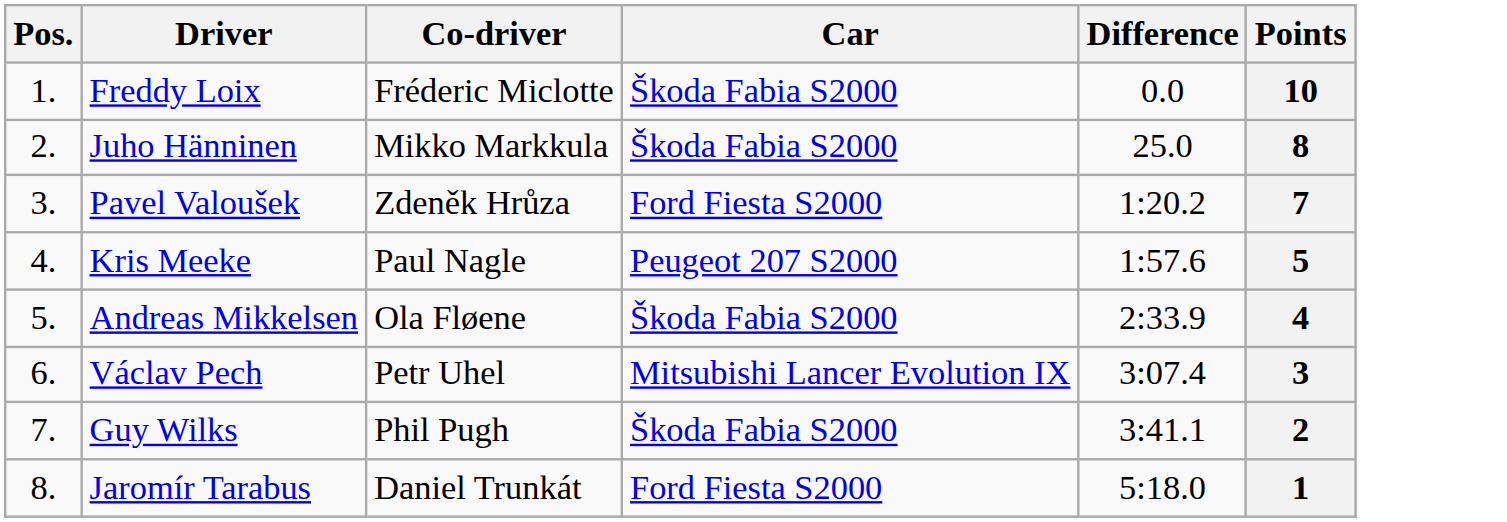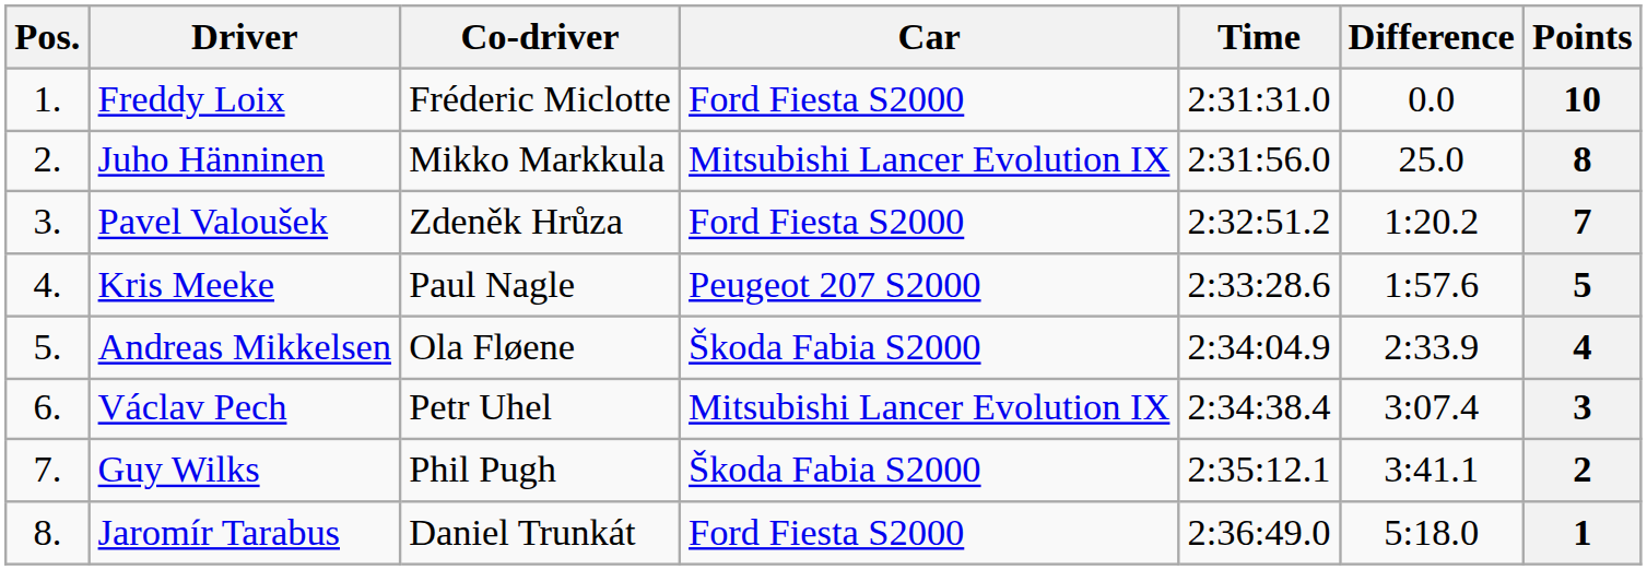 <table class="wikitable" style="text-align: center; font-size: 90%; max-width: 950px;">
 <tr>
 <th>Pos.</th>
 <th>Driver</th>
 <th>Co-driver</th>
 <th>Car</th>
+<th>Time</th>
 <th>Difference</th>
 <th>Points</th>
 </tr>
 <tr>
 <td>1.</td>
 <td align="left"> <a href='#'>Freddy Loix</a></td>
 <td align="left"> Fréderic Miclotte</td>
-<td align="left"><a href='#'>Škoda Fabia S2000</a></td>
+<td align="left"><a href='#'>Ford Fiesta S2000</a></td>
+<td>2:31:31.0</td>
 <td>0.0</td>
 <th>10</th>
 </tr>
 <tr>
 <td>2.</td>
 <td align="left"> <a href='#'>Juho Hänninen</a></td>
 <td align="left"> Mikko Markkula</td>
-<td align="left"><a href='#'>Škoda Fabia S2000</a></td>
+<td align="left"><a href='#'>Mitsubishi Lancer Evolution IX</a></td>
+<td>2:31:56.0</td>
 <td>25.0</td>
 <th>8</th>
 </tr>
 <tr>
 <td>3.</td>
 <td align="left"> <a href='#'>Pavel Valoušek</a></td>
 <td align="left"> Zdeněk Hrůza</td>
 <td align="left"><a href='#'>Ford Fiesta S2000</a></td>
+<td>2:32:51.2</td>
 <td>1:20.2</td>
 <th>7</th>
 </tr>
 <tr>
 <td>4.</td>
 <td align="left"> <a href='#'>Kris Meeke</a></td>
 <td align="left"> Paul Nagle</td>
 <td align="left"><a href='#'>Peugeot 207 S2000</a></td>
+<td>2:33:28.6</td>
 <td>1:57.6</td>
 <th>5</th>
 </tr>
 <tr>
 <td>5.</td>
 <td align="left"> <a href='#'>Andreas Mikkelsen</a></td>
 <td align="left"> Ola Fløene</td>
 <td align="left"><a href='#'>Škoda Fabia S2000</a></td>
+<td>2:34:04.9</td>
 <td>2:33.9</td>
 <th>4</th>
 </tr>
 <tr>
 <td>6.</td>
 <td align="left"> <a href='#'>Václav Pech</a></td>
 <td align="left"> Petr Uhel</td>
 <td align="left"><a href='#'>Mitsubishi Lancer Evolution IX</a></td>
+<td>2:34:38.4</td>
 <td>3:07.4</td>
 <th>3</th>
 </tr>
 <tr>
 <td>7.</td>
 <td align="left"> <a href='#'>Guy Wilks</a></td>
 <td align="left"> Phil Pugh</td>
 <td align="left"><a href='#'>Škoda Fabia S2000</a></td>
+<td>2:35:12.1</td>
 <td>3:41.1</td>
 <th>2</th>
 </tr>
 <tr>
 <td>8.</td>
 <td align="left"> <a href='#'>Jaromír Tarabus</a></td>
 <td align="left"> Daniel Trunkát</td>
 <td align="left"><a href='#'>Ford Fiesta S2000</a></td>
+<td>2:36:49.0</td>
 <td>5:18.0</td>
 <th>1</th>
 </tr>
 </table>
